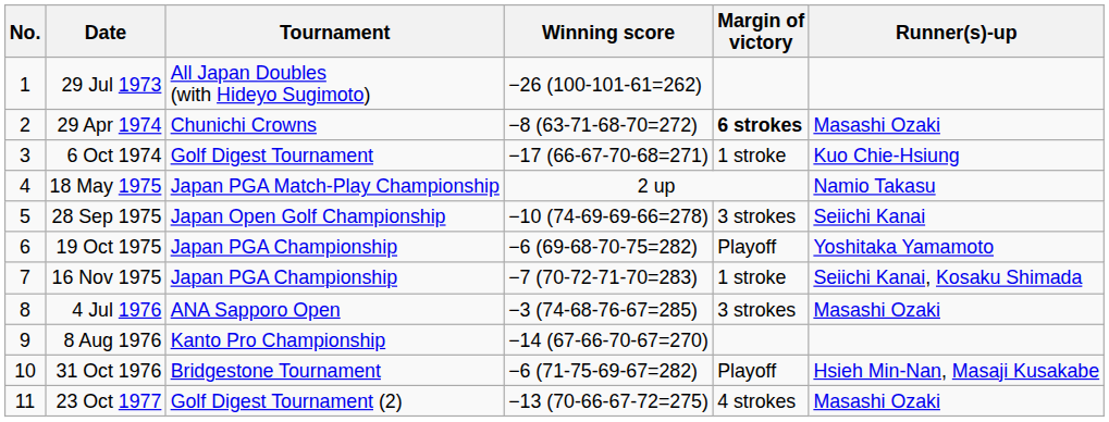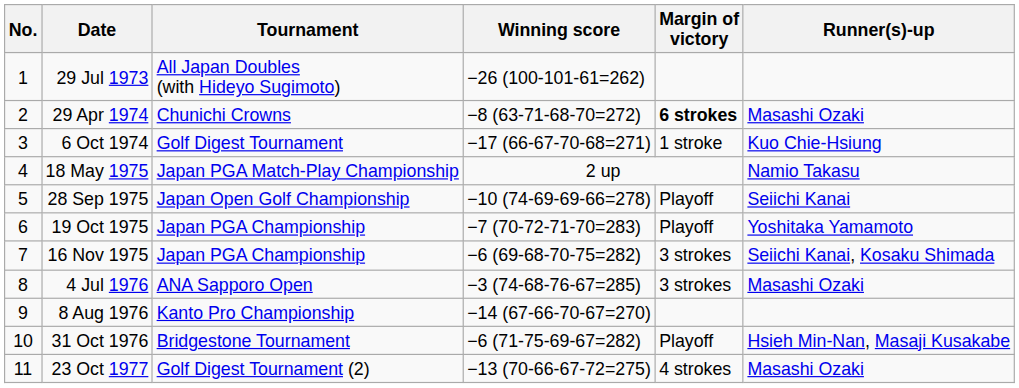 <table class="wikitable" style="font-size:95%;">
 <tr>
 <th>No.</th>
 <th>Date</th>
 <th>Tournament</th>
 <th>Winning score</th>
 <th>Margin of<br>victory</th>
 <th>Runner(s)-up</th>
 </tr>
 <tr>
 <td align=center>1</td>
 <td align=right>29 Jul <a href='#'>1973</a></td>
 <td><a href='#'>All Japan Doubles</a><br>(with  <a href='#'>Hideyo Sugimoto</a>)</td>
 <td>−26 (100-101-61=262)</td>
 <td></td>
 <td></td>
 </tr>
 <tr>
 <td align=center>2</td>
 <td align=right>29 Apr <a href='#'>1974</a></td>
 <td><a href='#'>Chunichi Crowns</a></td>
 <td>−8 (63-71-68-70=272)</td>
 <td><strong>6 strokes</strong></td>
 <td> <a href='#'>Masashi Ozaki</a></td>
 </tr>
 <tr>
 <td align=center>3</td>
 <td align=right>6 Oct 1974</td>
 <td><a href='#'>Golf Digest Tournament</a></td>
 <td>−17 (66-67-70-68=271)</td>
 <td>1 stroke</td>
 <td> <a href='#'>Kuo Chie-Hsiung</a></td>
 </tr>
 <tr>
 <td align=center>4</td>
 <td align=right>18 May <a href='#'>1975</a></td>
 <td><a href='#'>Japan PGA Match-Play Championship</a></td>
 <td colspan=2 align=center>2 up</td>
 <td> <a href='#'>Namio Takasu</a></td>
 </tr>
 <tr>
 <td align=center>5</td>
 <td align=right>28 Sep 1975</td>
 <td><a href='#'>Japan Open Golf Championship</a></td>
 <td>−10 (74-69-69-66=278)</td>
-<td>3 strokes</td>
+<td>Playoff</td>
 <td> <a href='#'>Seiichi Kanai</a></td>
 </tr>
 <tr>
 <td align=center>6</td>
 <td align=right>19 Oct 1975</td>
 <td><a href='#'>Japan PGA Championship</a></td>
-<td>−6 (69-68-70-75=282)</td>
+<td>−7 (70-72-71-70=283)</td>
 <td>Playoff</td>
 <td> <a href='#'>Yoshitaka Yamamoto</a></td>
 </tr>
 <tr>
 <td align=center>7</td>
 <td align=right>16 Nov 1975</td>
 <td><a href='#'>Japan PGA Championship</a></td>
-<td>−7 (70-72-71-70=283)</td>
-<td>1 stroke</td>
+<td>−6 (69-68-70-75=282)</td>
+<td>3 strokes</td>
 <td> <a href='#'>Seiichi Kanai</a>,  <a href='#'>Kosaku Shimada</a></td>
 </tr>
 <tr>
 <td align=center>8</td>
 <td align=right>4 Jul <a href='#'>1976</a></td>
 <td><a href='#'>ANA Sapporo Open</a></td>
 <td>−3 (74-68-76-67=285)</td>
 <td>3 strokes</td>
 <td> <a href='#'>Masashi Ozaki</a></td>
 </tr>
 <tr>
 <td align=center>9</td>
 <td align=right>8 Aug 1976</td>
 <td><a href='#'>Kanto Pro Championship</a></td>
 <td>−14 (67-66-70-67=270)</td>
 <td></td>
 <td></td>
 </tr>
 <tr>
 <td align=center>10</td>
 <td align=right>31 Oct 1976</td>
 <td><a href='#'>Bridgestone Tournament</a></td>
 <td>−6 (71-75-69-67=282)</td>
 <td>Playoff</td>
 <td> <a href='#'>Hsieh Min-Nan</a>,  <a href='#'>Masaji Kusakabe</a></td>
 </tr>
 <tr>
 <td align=center>11</td>
 <td align=right>23 Oct <a href='#'>1977</a></td>
 <td><a href='#'>Golf Digest Tournament</a> (2)</td>
 <td>−13 (70-66-67-72=275)</td>
 <td>4 strokes</td>
 <td> <a href='#'>Masashi Ozaki</a></td>
 </tr>
 </table>
